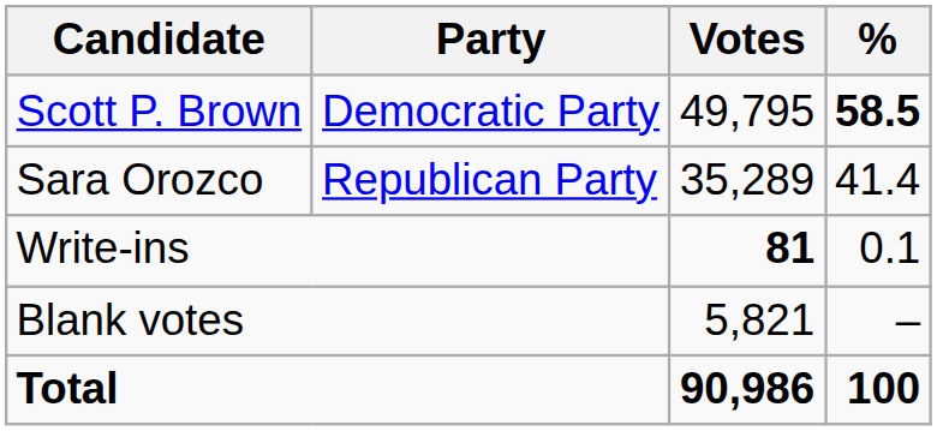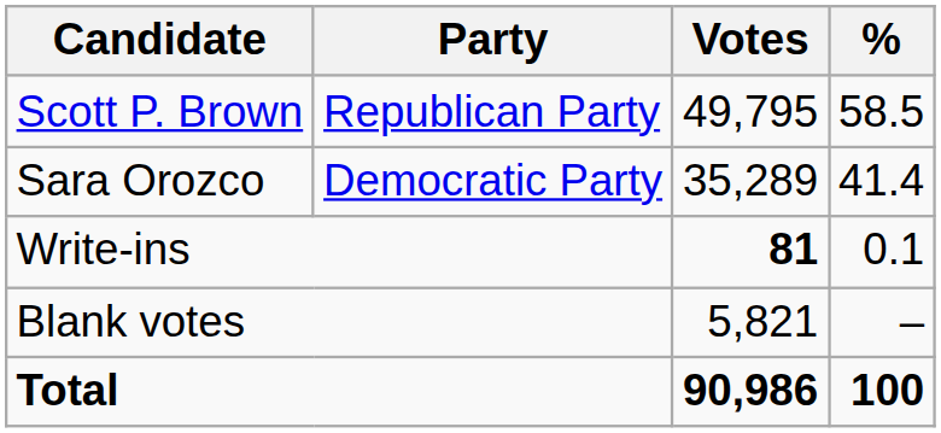 <table class=wikitable style=text-align:right>
 <tr>
 <th>Candidate</th>
 <th>Party</th>
 <th>Votes</th>
 <th>%</th>
 </tr>
 <tr>
 <td align=left><a href='#'>Scott P. Brown</a></td>
-<td align=left><a href='#'>Democratic Party</a></td>
+<td align=left><a href='#'>Republican Party</a></td>
 <td>49,795</td>
-<td><strong>58.5</strong></td>
+<td>58.5</td>
 </tr>
 <tr>
 <td align=left>Sara Orozco</td>
-<td align=left><a href='#'>Republican Party</a></td>
+<td align=left><a href='#'>Democratic Party</a></td>
 <td>35,289</td>
 <td>41.4</td>
 </tr>
 <tr>
 <td align=left colspan=2>Write-ins</td>
 <td><strong>81</strong></td>
 <td>0.1</td>
 </tr>
 <tr>
 <td align=left colspan=2>Blank votes</td>
 <td>5,821</td>
 <td>–</td>
 </tr>
 <tr>
 <td align=left colspan=2><strong>Total</strong></td>
 <td><strong>90,986</strong></td>
 <td><strong>100</strong></td>
 </tr>
 </table>
